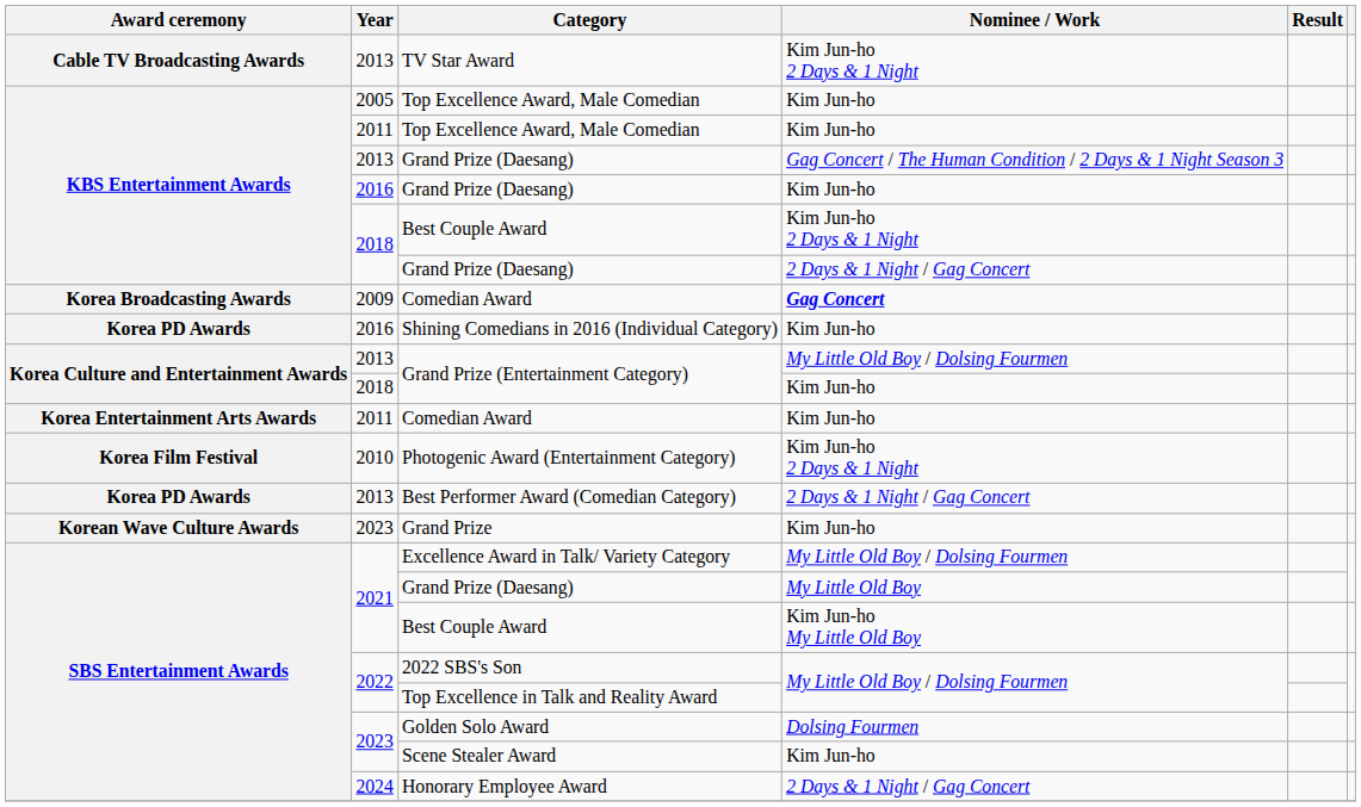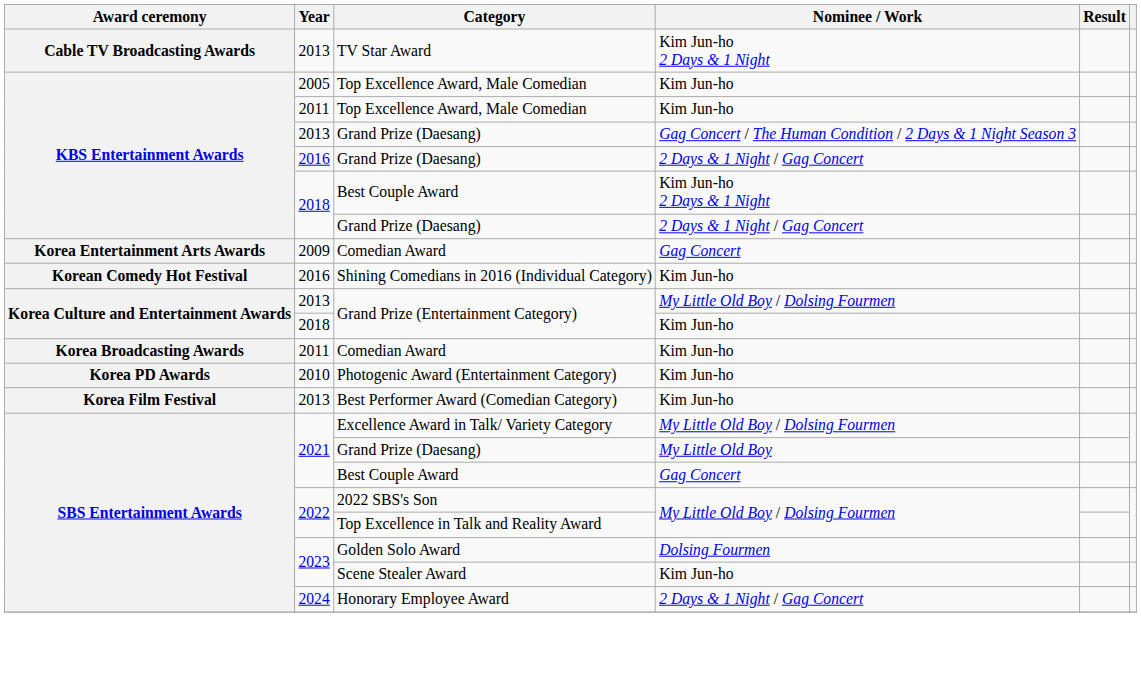 <table class="wikitable plainrowheaders sortable">
 <tr>
 <th scope="col">Award ceremony</th>
 <th scope="col">Year</th>
 <th scope="col">Category</th>
 <th scope="col">Nominee / Work</th>
 <th scope="col">Result</th>
 <th scope="col" class="unsortable"></th>
 </tr>
 <tr>
 <th scope="row">Cable TV Broadcasting Awards</th>
 <td style="text-align:center">2013</td>
 <td>TV Star Award</td>
 <td>Kim Jun-ho <br><em><a href='#'>2 Days & 1 Night</a></em></td>
 <td></td>
 <td></td>
 </tr>
 <tr>
 <th scope="row" rowspan="6"><a href='#'>KBS Entertainment Awards</a></th>
 <td style="text-align:center">2005</td>
 <td>Top Excellence Award, Male Comedian</td>
 <td>Kim Jun-ho</td>
 <td></td>
 <td></td>
 </tr>
 <tr>
 <td style="text-align:center">2011</td>
 <td>Top Excellence Award, Male Comedian</td>
 <td>Kim Jun-ho</td>
 <td></td>
 <td></td>
 </tr>
 <tr>
 <td style="text-align:center">2013</td>
 <td>Grand Prize (Daesang)</td>
 <td><em><a href='#'>Gag Concert</a></em> / <em><a href='#'>The Human Condition</a></em> / <em><a href='#'>2 Days & 1 Night Season 3</a></em></td>
 <td></td>
 <td style="text-align:center"></td>
 </tr>
 <tr>
 <td style="text-align:center"><a href='#'>2016</a></td>
 <td>Grand Prize (Daesang)</td>
-<td>Kim Jun-ho</td>
+<td><em><a href='#'>2 Days & 1 Night</a></em> / <em><a href='#'>Gag Concert</a></em></td>
 <td></td>
 <td></td>
 </tr>
 <tr>
 <td style="text-align:center" rowspan="2"><a href='#'>2018</a></td>
 <td>Best Couple Award</td>
 <td>Kim Jun-ho <br><em><a href='#'>2 Days & 1 Night</a></em></td>
 <td></td>
 <td style="text-align:center"></td>
 </tr>
 <tr>
 <td>Grand Prize (Daesang)</td>
 <td><em><a href='#'>2 Days & 1 Night</a></em> / <em><a href='#'>Gag Concert</a></em></td>
 <td></td>
 <td></td>
 </tr>
 <tr>
-<th scope="row">Korea Broadcasting Awards</th>
+<th scope="row">Korea Entertainment Arts Awards</th>
 <td style="text-align:center">2009</td>
 <td>Comedian Award</td>
-<td><strong><em><a href='#'>Gag Concert</a></em></strong></td>
+<td><em><a href='#'>Gag Concert</a></em></td>
 <td></td>
 <td></td>
 </tr>
 <tr>
-<th scope="row">Korea PD Awards</th>
+<th scope="row">Korean Comedy Hot Festival</th>
 <td style="text-align:center">2016</td>
 <td>Shining Comedians in 2016 (Individual Category)</td>
 <td>Kim Jun-ho</td>
 <td></td>
 <td></td>
 </tr>
 <tr>
 <th scope="row" rowspan="2">Korea Culture and Entertainment Awards</th>
 <td style="text-align:center">2013</td>
 <td rowspan="2">Grand Prize (Entertainment Category)</td>
 <td><em><a href='#'>My Little Old Boy</a></em> / <em><a href='#'>Dolsing Fourmen</a></em></td>
 <td></td>
 <td></td>
 </tr>
 <tr>
 <td style="text-align:center">2018</td>
 <td>Kim Jun-ho</td>
 <td></td>
 <td></td>
 </tr>
 <tr>
-<th scope="row">Korea Entertainment Arts Awards</th>
+<th scope="row">Korea Broadcasting Awards</th>
 <td style="text-align:center">2011</td>
 <td>Comedian Award</td>
 <td>Kim Jun-ho</td>
 <td></td>
 <td></td>
 </tr>
 <tr>
-<th scope="row">Korea Film Festival</th>
+<th scope="row">Korea PD Awards</th>
 <td style="text-align:center">2010</td>
 <td>Photogenic Award (Entertainment Category)</td>
-<td>Kim Jun-ho <br><em><a href='#'>2 Days & 1 Night</a></em></td>
+<td>Kim Jun-ho</td>
 <td></td>
 <td></td>
 </tr>
 <tr>
-<th scope="row">Korea PD Awards</th>
+<th scope="row">Korea Film Festival</th>
 <td style="text-align:center">2013</td>
 <td>Best Performer Award (Comedian Category)</td>
-<td><em><a href='#'>2 Days & 1 Night</a></em> / <em><a href='#'>Gag Concert</a></em></td>
-<td></td>
-<td></td>
-</tr>
-<tr>
-<th scope="row">Korean Wave Culture Awards</th>
-<td style="text-align:center">2023</td>
-<td>Grand Prize</td>
 <td>Kim Jun-ho</td>
 <td></td>
 <td></td>
 </tr>
 <tr>
 <th scope="row" rowspan="8"><a href='#'>SBS Entertainment Awards</a></th>
 <td style="text-align:center" rowspan="3"><a href='#'>2021</a></td>
 <td>Excellence Award in Talk/ Variety Category</td>
 <td><em><a href='#'>My Little Old Boy</a></em> / <em><a href='#'>Dolsing Fourmen</a></em></td>
 <td></td>
 <td style="text-align:center" rowspan="2"></td>
 </tr>
 <tr>
 <td>Grand Prize (Daesang)</td>
 <td><em><a href='#'>My Little Old Boy</a></em></td>
 <td></td>
 </tr>
 <tr>
 <td>Best Couple Award</td>
-<td>Kim Jun-ho <br><em><a href='#'>My Little Old Boy</a></em></td>
+<td><em><a href='#'>Gag Concert</a></em></td>
 <td></td>
 <td></td>
 </tr>
 <tr>
 <td style="text-align:center" rowspan="2"><a href='#'>2022</a></td>
 <td>2022 SBS's Son</td>
 <td rowspan="2"><em><a href='#'>My Little Old Boy</a></em> / <em><a href='#'>Dolsing Fourmen</a></em></td>
 <td></td>
 <td style="text-align:center" rowspan="2"></td>
 </tr>
 <tr>
 <td>Top Excellence in Talk and Reality Award</td>
 <td></td>
 </tr>
 <tr>
 <td style="text-align:center" rowspan="2"><a href='#'>2023</a></td>
 <td>Golden Solo Award</td>
 <td><em><a href='#'>Dolsing Fourmen</a></em></td>
 <td></td>
 <td></td>
 </tr>
 <tr>
 <td>Scene Stealer Award</td>
 <td>Kim Jun-ho</td>
 <td></td>
 <td></td>
 </tr>
 <tr>
 <td style="text-align:center"><a href='#'>2024</a></td>
 <td>Honorary Employee Award</td>
 <td><em><a href='#'>2 Days & 1 Night</a></em> / <em><a href='#'>Gag Concert</a></em></td>
 <td></td>
 <td></td>
 </tr>
 <tr>
 </tr>
 </table>
